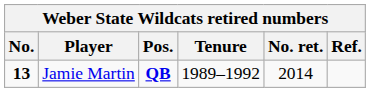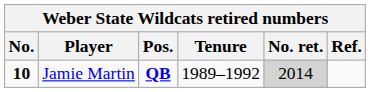 <table class="wikitable" style="text-align:center">
 <tr>
 <th colspan=6 style =><strong>Weber State Wildcats retired numbers</strong></th>
 </tr>
 <tr>
 <th style = >No.</th>
 <th style = >Player</th>
 <th style = >Pos.</th>
 <th style = >Tenure</th>
 <th style = >No. ret.</th>
 <th style = >Ref.</th>
 </tr>
 <tr>
-<td><strong>13</strong></td>
+<td><strong>10</strong></td>
 <td><a href='#'>Jamie Martin</a></td>
 <td><strong><a href='#'>QB</a></strong></td>
 <td>1989–1992</td>
-<td>2014</td>
+<td style="background: lightgrey;">2014</td>
 <td></td>
 </tr>
 </table>
